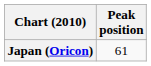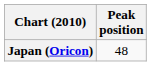 <table class="wikitable plainrowheaders sortable" style="text-align:center;">
 <tr>
 <th scope="col">Chart (2010)</th>
 <th scope="col">Peak<br>position</th>
 </tr>
 <tr>
 <th scope="row">Japan (<a href='#'>Oricon</a>)</th>
-<td>61</td>
+<td>48</td>
 </tr>
 </table>
